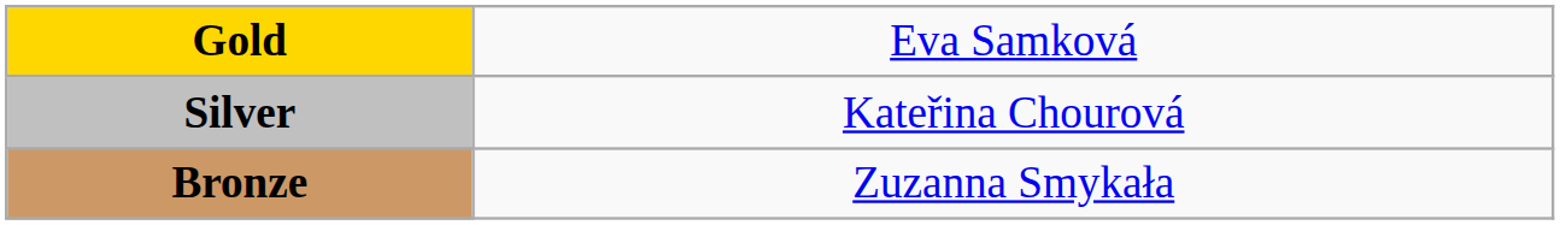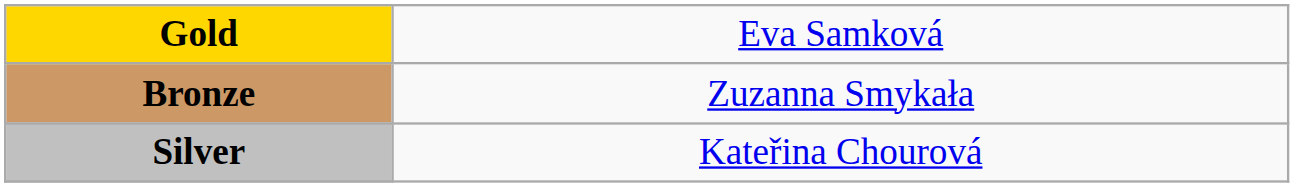 <table class="wikitable" style=" text-align:center; " width="35%">
 <tr>
 <td bgcolor="gold"><strong>Gold</strong></td>
 <td><a href='#'>Eva Samková</a><br></td>
 </tr>
 <tr>
+<td bgcolor="CC9966"><strong>Bronze</strong></td>
+<td><a href='#'>Zuzanna Smykała</a><br></td>
+</tr>
+<tr>
 <td bgcolor="silver"><strong>Silver</strong></td>
 <td><a href='#'>Kateřina Chourová</a><br></td>
 </tr>
-<tr>
-<td bgcolor="CC9966"><strong>Bronze</strong></td>
-<td><a href='#'>Zuzanna Smykała</a><br></td>
-</tr>
 </table>
